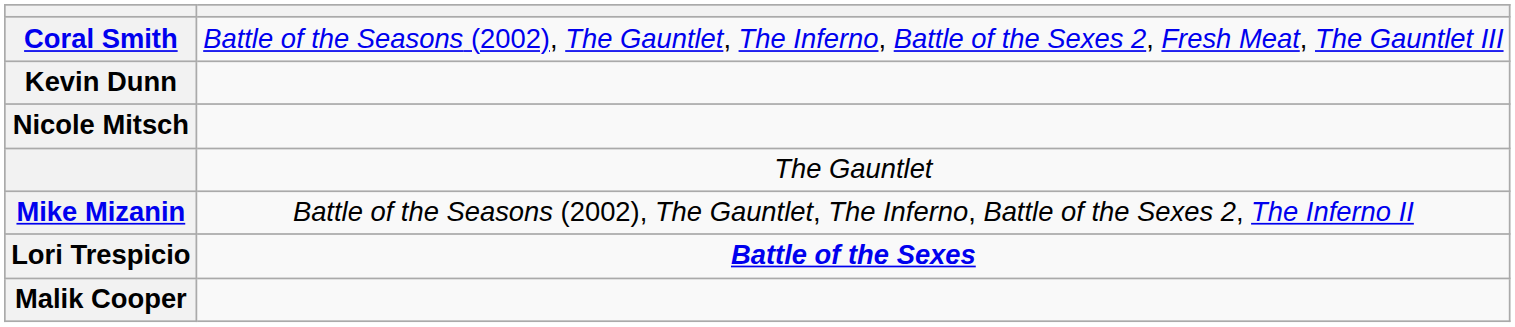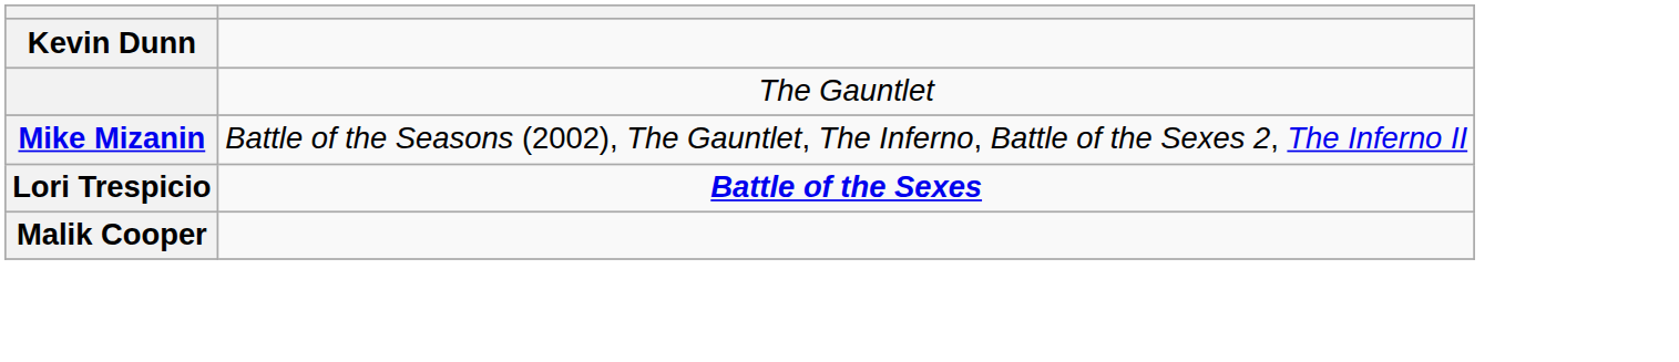 <table class="wikitable sortable" style="text-align:center">
 <tr>
 <th scope="col"></th>
 <th scope="col"></th>
 </tr>
 <tr>
-<th scope="row"><a href='#'>Coral Smith</a></th>
-<td><a href='#'><em>Battle of the Seasons</em> (2002)</a>, <em><a href='#'>The Gauntlet</a></em>, <em><a href='#'>The Inferno</a></em>, <em><a href='#'>Battle of the Sexes 2</a></em>, <em><a href='#'>Fresh Meat</a></em>, <em><a href='#'>The Gauntlet III</a></em></td>
-</tr>
-<tr>
 <th scope="row">Kevin Dunn</th>
-<td></td>
-</tr>
-<tr>
-<th scope="row">Nicole Mitsch</th>
 <td></td>
 </tr>
 <tr>
 <th scope="row"></th>
 <td><em>The Gauntlet</em></td>
 </tr>
 <tr>
 <th scope="row"><a href='#'>Mike Mizanin</a></th>
 <td><em>Battle of the Seasons</em> (2002), <em>The Gauntlet</em>, <em>The Inferno</em>, <em>Battle of the Sexes 2</em>, <em><a href='#'>The Inferno II</a></em></td>
 </tr>
 <tr>
 <th scope="row">Lori Trespicio</th>
 <td><strong><em><a href='#'>Battle of the Sexes</a></em></strong></td>
 </tr>
 <tr>
 <th scope="row">Malik Cooper</th>
 <td></td>
 </tr>
 </table>
